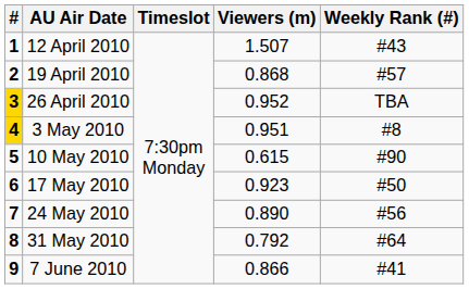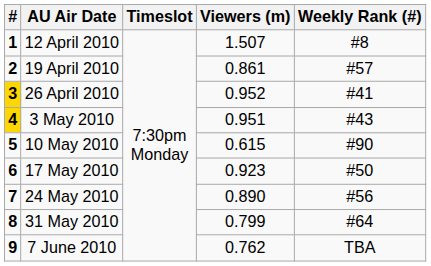 <table class="wikitable sortable">
 <tr>
 <th>#</th>
 <th>AU Air Date</th>
 <th>Timeslot</th>
 <th>Viewers (m)</th>
 <th>Weekly Rank (#)</th>
 </tr>
 <tr>
 <td style="text-align:center"><strong>1</strong></td>
 <td style="text-align:center">12 April 2010</td>
 <td style="text-align:center" rowspan="9">7:30pm <br> Monday</td>
 <td style="text-align:center">1.507</td>
-<td style="text-align:center">#43</td>
+<td style="text-align:center">#8</td>
 </tr>
 <tr>
 <td style="text-align:center"><strong>2</strong></td>
 <td style="text-align:center">19 April 2010</td>
-<td style="text-align:center">0.868</td>
+<td style="text-align:center">0.861</td>
 <td style="text-align:center">#57</td>
 </tr>
 <tr>
 <td style="background: gold; text-align:center"><strong>3</strong></td>
 <td style="text-align:center">26 April 2010</td>
 <td style="text-align:center">0.952</td>
-<td style="text-align:center">TBA</td>
+<td style="text-align:center">#41</td>
 </tr>
 <tr>
 <td style="background: gold; text-align:center"><strong>4</strong></td>
 <td style="text-align:center">3 May 2010</td>
 <td style="text-align:center">0.951</td>
-<td style="text-align:center">#8</td>
+<td style="text-align:center">#43</td>
 </tr>
 <tr>
 <td style="text-align:center"><strong>5</strong></td>
 <td style="text-align:center">10 May 2010</td>
 <td style="text-align:center">0.615</td>
 <td style="text-align:center">#90</td>
 </tr>
 <tr>
 <td style="text-align:center"><strong>6</strong></td>
 <td style="text-align:center">17 May 2010</td>
 <td style="text-align:center">0.923</td>
 <td style="text-align:center">#50</td>
 </tr>
 <tr>
 <td style="text-align:center"><strong>7</strong></td>
 <td style="text-align:center">24 May 2010</td>
 <td style="text-align:center">0.890</td>
 <td style="text-align:center">#56</td>
 </tr>
 <tr>
 <td style="text-align:center"><strong>8</strong></td>
 <td style="text-align:center">31 May 2010</td>
-<td style="text-align:center">0.792</td>
+<td style="text-align:center">0.799</td>
 <td style="text-align:center">#64</td>
 </tr>
 <tr>
 <td style="text-align:center"><strong>9</strong></td>
 <td style="text-align:center">7 June 2010</td>
-<td style="text-align:center">0.866</td>
-<td style="text-align:center">#41</td>
+<td style="text-align:center">0.762</td>
+<td style="text-align:center">TBA</td>
 </tr>
 </table>
